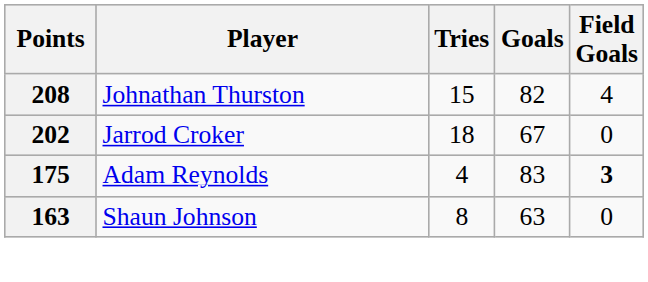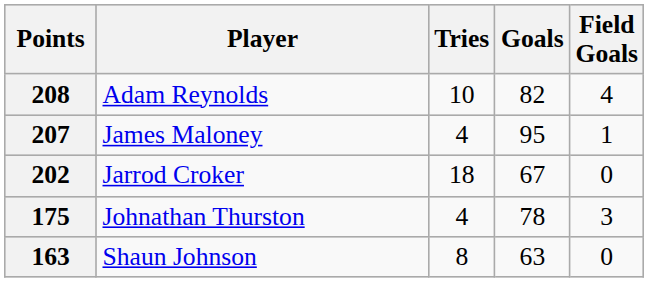 <table class="wikitable" style="text-align:left;">
 <tr>
 <th width=50>Points</th>
 <th width=200>Player</th>
 <th width=30>Tries</th>
 <th width=30>Goals</th>
 <th width=30>Field Goals</th>
 </tr>
 <tr>
 <th>208</th>
-<td> <a href='#'>Johnathan Thurston</a></td>
-<td align=center>15</td>
+<td> <a href='#'>Adam Reynolds</a></td>
+<td align=center>10</td>
 <td align=center>82</td>
 <td align=center>4</td>
+</tr>
+<tr>
+<th>207</th>
+<td> <a href='#'>James Maloney</a></td>
+<td align=center>4</td>
+<td align=center>95</td>
+<td align=center>1</td>
 </tr>
 <tr>
 <th>202</th>
 <td> <a href='#'>Jarrod Croker</a></td>
 <td align=center>18</td>
 <td align=center>67</td>
 <td align=center>0</td>
 </tr>
 <tr>
 <th>175</th>
-<td> <a href='#'>Adam Reynolds</a></td>
+<td> <a href='#'>Johnathan Thurston</a></td>
 <td align=center>4</td>
-<td align=center>83</td>
-<td align=center><strong>3</strong></td>
+<td align=center>78</td>
+<td align=center>3</td>
 </tr>
 <tr>
 <th>163</th>
 <td> <a href='#'>Shaun Johnson</a></td>
 <td align=center>8</td>
 <td align=center>63</td>
 <td align=center>0</td>
 </tr>
 </table>
